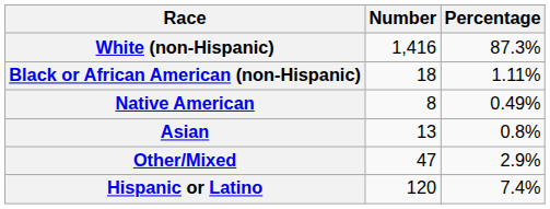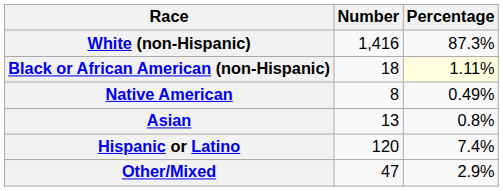 <table class="wikitable" style="text-align:right">
 <tr>
 <th scope="col">Race</th>
 <th scope="col">Number</th>
 <th scope="col">Percentage</th>
 </tr>
 <tr>
 <th scope="row"><a href='#'>White</a> (non-Hispanic)</th>
 <td>1,416</td>
 <td>87.3%</td>
 </tr>
 <tr>
 <th scope="row"><a href='#'>Black or African American</a> (non-Hispanic)</th>
 <td>18</td>
-<td>1.11%</td>
+<td style="background: lightyellow;">1.11%</td>
 </tr>
 <tr>
 <th scope="row"><a href='#'>Native American</a></th>
 <td>8</td>
 <td>0.49%</td>
 </tr>
 <tr>
 <th scope="row"><a href='#'>Asian</a></th>
 <td>13</td>
 <td>0.8%</td>
 </tr>
 <tr>
+<th scope="row"><a href='#'>Hispanic</a> or <a href='#'>Latino</a></th>
+<td>120</td>
+<td>7.4%</td>
+</tr>
+<tr>
 <th scope="row"><a href='#'>Other/Mixed</a></th>
 <td>47</td>
 <td>2.9%</td>
 </tr>
-<tr>
-<th scope="row"><a href='#'>Hispanic</a> or <a href='#'>Latino</a></th>
-<td>120</td>
-<td>7.4%</td>
-</tr>
 </table>
